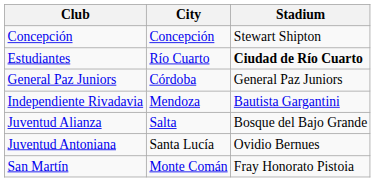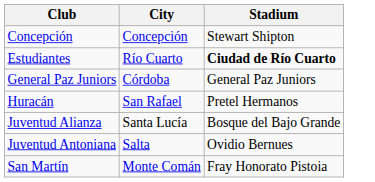 <table class="wikitable sortable">
 <tr>
 <th>Club</th>
 <th>City</th>
 <th>Stadium</th>
 </tr>
 <tr>
 <td> <a href='#'>Concepción</a></td>
 <td><a href='#'>Concepción</a></td>
 <td>Stewart Shipton</td>
 </tr>
 <tr>
 <td> <a href='#'>Estudiantes</a></td>
 <td><a href='#'>Río Cuarto</a></td>
 <td><strong>Ciudad de Río Cuarto</strong></td>
 </tr>
 <tr>
 <td> <a href='#'>General Paz Juniors</a></td>
 <td><a href='#'>Córdoba</a></td>
 <td>General Paz Juniors</td>
 </tr>
 <tr>
-<td> <a href='#'>Independiente Rivadavia</a></td>
-<td><a href='#'>Mendoza</a></td>
-<td><a href='#'>Bautista Gargantini</a></td>
+<td> <a href='#'>Huracán</a></td>
+<td><a href='#'>San Rafael</a></td>
+<td>Pretel Hermanos</td>
 </tr>
 <tr>
 <td> <a href='#'>Juventud Alianza</a></td>
-<td><a href='#'>Salta</a></td>
+<td>Santa Lucía</td>
 <td>Bosque del Bajo Grande</td>
 </tr>
 <tr>
 <td> <a href='#'>Juventud Antoniana</a></td>
-<td>Santa Lucía</td>
+<td><a href='#'>Salta</a></td>
 <td>Ovidio Bernues</td>
 </tr>
 <tr>
 <td> <a href='#'>San Martín</a></td>
 <td><a href='#'>Monte Comán</a></td>
 <td>Fray Honorato Pistoia</td>
 </tr>
 </table>
